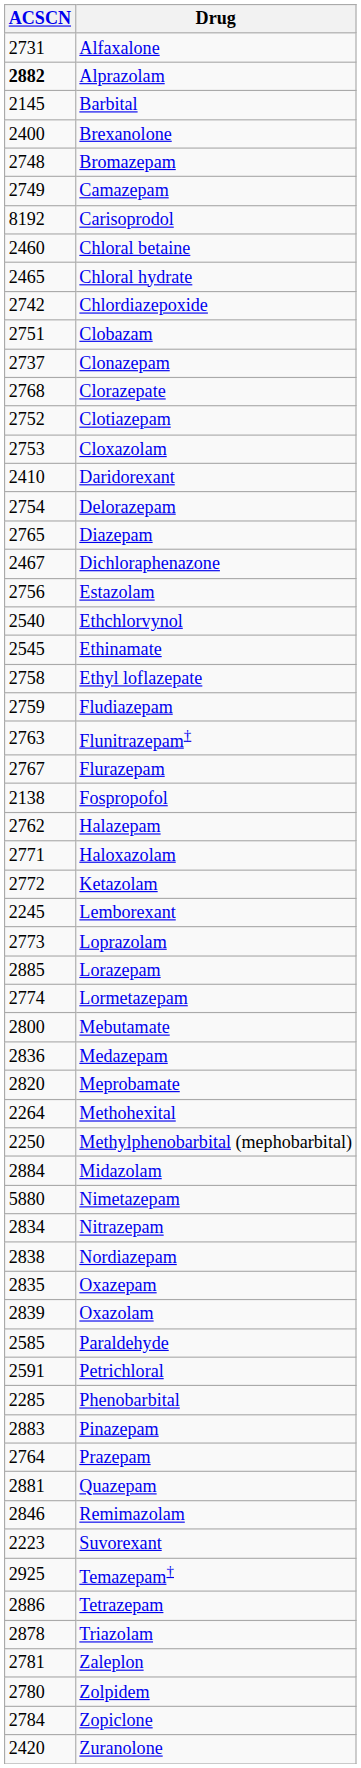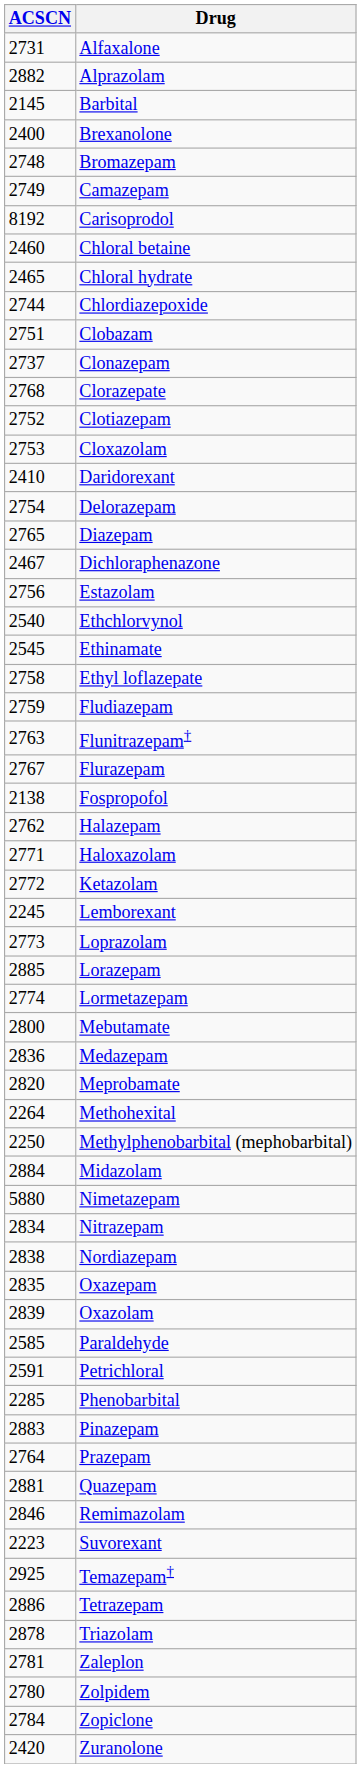 <table class="wikitable sortable">
 <tr>
 <th><a href='#'>ACSCN</a></th>
 <th>Drug</th>
 </tr>
 <tr>
 <td>2731</td>
 <td><a href='#'>Alfaxalone</a></td>
 </tr>
 <tr>
-<td><strong>2882</strong></td>
+<td>2882</td>
 <td><a href='#'>Alprazolam</a></td>
 </tr>
 <tr>
 <td>2145</td>
 <td><a href='#'>Barbital</a></td>
 </tr>
 <tr>
 <td>2400</td>
 <td><a href='#'>Brexanolone</a></td>
 </tr>
 <tr>
 <td>2748</td>
 <td><a href='#'>Bromazepam</a></td>
 </tr>
 <tr>
 <td>2749</td>
 <td><a href='#'>Camazepam</a></td>
 </tr>
 <tr>
 <td>8192</td>
 <td><a href='#'>Carisoprodol</a></td>
 </tr>
 <tr>
 <td>2460</td>
 <td><a href='#'>Chloral betaine</a></td>
 </tr>
 <tr>
 <td>2465</td>
 <td><a href='#'>Chloral hydrate</a></td>
 </tr>
 <tr>
-<td>2742</td>
+<td>2744</td>
 <td><a href='#'>Chlordiazepoxide</a></td>
 </tr>
 <tr>
 <td>2751</td>
 <td><a href='#'>Clobazam</a></td>
 </tr>
 <tr>
 <td>2737</td>
 <td><a href='#'>Clonazepam</a></td>
 </tr>
 <tr>
 <td>2768</td>
 <td><a href='#'>Clorazepate</a></td>
 </tr>
 <tr>
 <td>2752</td>
 <td><a href='#'>Clotiazepam</a></td>
 </tr>
 <tr>
 <td>2753</td>
 <td><a href='#'>Cloxazolam</a></td>
 </tr>
 <tr>
 <td>2410</td>
 <td><a href='#'>Daridorexant</a></td>
 </tr>
 <tr>
 <td>2754</td>
 <td><a href='#'>Delorazepam</a></td>
 </tr>
 <tr>
 <td>2765</td>
 <td><a href='#'>Diazepam</a></td>
 </tr>
 <tr>
 <td>2467</td>
 <td><a href='#'>Dichloraphenazone</a></td>
 </tr>
 <tr>
 <td>2756</td>
 <td><a href='#'>Estazolam</a></td>
 </tr>
 <tr>
 <td>2540</td>
 <td><a href='#'>Ethchlorvynol</a></td>
 </tr>
 <tr>
 <td>2545</td>
 <td><a href='#'>Ethinamate</a></td>
 </tr>
 <tr>
 <td>2758</td>
 <td><a href='#'>Ethyl loflazepate</a></td>
 </tr>
 <tr>
 <td>2759</td>
 <td><a href='#'>Fludiazepam</a></td>
 </tr>
 <tr>
 <td>2763</td>
 <td><a href='#'>Flunitrazepam</a><sup><a href='#'>†</a></sup> </td>
 </tr>
 <tr>
 <td>2767</td>
 <td><a href='#'>Flurazepam</a></td>
 </tr>
 <tr>
 <td>2138</td>
 <td><a href='#'>Fospropofol</a></td>
 </tr>
 <tr>
 <td>2762</td>
 <td><a href='#'>Halazepam</a></td>
 </tr>
 <tr>
 <td>2771</td>
 <td><a href='#'>Haloxazolam</a></td>
 </tr>
 <tr>
 <td>2772</td>
 <td><a href='#'>Ketazolam</a></td>
 </tr>
 <tr>
 <td>2245</td>
 <td><a href='#'>Lemborexant</a></td>
 </tr>
 <tr>
 <td>2773</td>
 <td><a href='#'>Loprazolam</a></td>
 </tr>
 <tr>
 <td>2885</td>
 <td><a href='#'>Lorazepam</a></td>
 </tr>
 <tr>
 <td>2774</td>
 <td><a href='#'>Lormetazepam</a></td>
 </tr>
 <tr>
 <td>2800</td>
 <td><a href='#'>Mebutamate</a></td>
 </tr>
 <tr>
 <td>2836</td>
 <td><a href='#'>Medazepam</a></td>
 </tr>
 <tr>
 <td>2820</td>
 <td><a href='#'>Meprobamate</a></td>
 </tr>
 <tr>
 <td>2264</td>
 <td><a href='#'>Methohexital</a></td>
 </tr>
 <tr>
 <td>2250</td>
 <td><a href='#'>Methylphenobarbital</a> (mephobarbital)</td>
 </tr>
 <tr>
 <td>2884</td>
 <td><a href='#'>Midazolam</a></td>
 </tr>
 <tr>
 <td>5880</td>
 <td><a href='#'>Nimetazepam</a></td>
 </tr>
 <tr>
 <td>2834</td>
 <td><a href='#'>Nitrazepam</a></td>
 </tr>
 <tr>
 <td>2838</td>
 <td><a href='#'>Nordiazepam</a></td>
 </tr>
 <tr>
 <td>2835</td>
 <td><a href='#'>Oxazepam</a></td>
 </tr>
 <tr>
 <td>2839</td>
 <td><a href='#'>Oxazolam</a></td>
 </tr>
 <tr>
 <td>2585</td>
 <td><a href='#'>Paraldehyde</a></td>
 </tr>
 <tr>
 <td>2591</td>
 <td><a href='#'>Petrichloral</a></td>
 </tr>
 <tr>
 <td>2285</td>
 <td><a href='#'>Phenobarbital</a></td>
 </tr>
 <tr>
 <td>2883</td>
 <td><a href='#'>Pinazepam</a></td>
 </tr>
 <tr>
 <td>2764</td>
 <td><a href='#'>Prazepam</a></td>
 </tr>
 <tr>
 <td>2881</td>
 <td><a href='#'>Quazepam</a></td>
 </tr>
 <tr>
 <td>2846</td>
 <td><a href='#'>Remimazolam</a></td>
 </tr>
 <tr>
 <td>2223</td>
 <td><a href='#'>Suvorexant</a></td>
 </tr>
 <tr>
 <td>2925</td>
 <td><a href='#'>Temazepam</a><sup><a href='#'>†</a></sup></td>
 </tr>
 <tr>
 <td>2886</td>
 <td><a href='#'>Tetrazepam</a></td>
 </tr>
 <tr>
 <td>2878</td>
 <td><a href='#'>Triazolam</a></td>
 </tr>
 <tr>
 <td>2781</td>
 <td><a href='#'>Zaleplon</a></td>
 </tr>
 <tr>
 <td>2780</td>
 <td><a href='#'>Zolpidem</a></td>
 </tr>
 <tr>
 <td>2784</td>
 <td><a href='#'>Zopiclone</a></td>
 </tr>
 <tr>
 <td>2420</td>
 <td><a href='#'>Zuranolone</a></td>
 </tr>
 </table>
